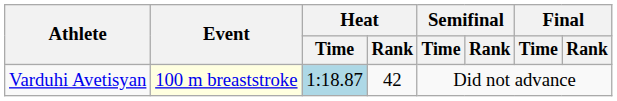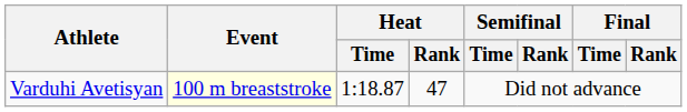 <table class=wikitable style="font-size:90%">
 <tr>
 <th rowspan="2">Athlete</th>
 <th rowspan="2">Event</th>
 <th colspan="2">Heat</th>
 <th colspan="2">Semifinal</th>
 <th colspan="2">Final</th>
 </tr>
 <tr style="font-size:95%">
 <th>Time</th>
 <th>Rank</th>
 <th>Time</th>
 <th>Rank</th>
 <th>Time</th>
 <th>Rank</th>
 </tr>
 <tr align=center>
 <td align=left><a href='#'>Varduhi Avetisyan</a></td>
 <td align=left style="background: lightyellow;"><a href='#'>100 m breaststroke</a></td>
-<td style="background: lightblue;">1:18.87</td>
-<td>42</td>
+<td>1:18.87</td>
+<td>47</td>
 <td colspan=4>Did not advance</td>
 </tr>
 </table>
